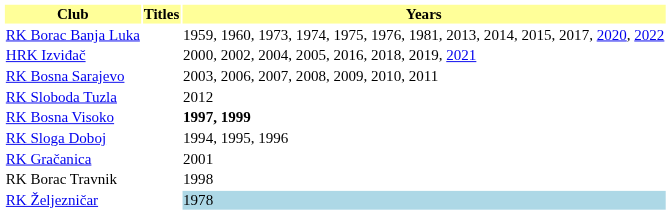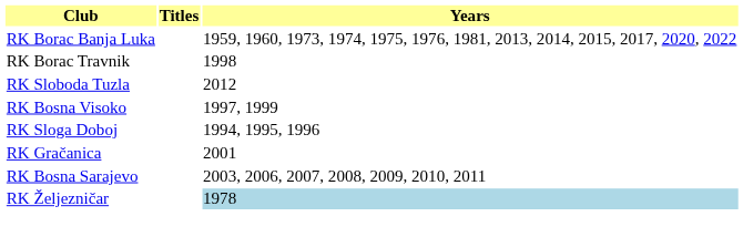 <table class="wikit able">
 <tr>
 </tr>
 <tr style="background-color:#FFFF99;">
 <th>Club</th>
 <th>Titles</th>
 <th>Years</th>
 </tr>
 <tr>
 <td><a href='#'>RK Borac Banja Luka</a></td>
 <td></td>
 <td>1959, 1960, 1973, 1974, 1975, 1976, 1981, 2013, 2014, 2015, 2017, <a href='#'>2020</a>, <a href='#'>2022</a></td>
 </tr>
 <tr>
-<td><a href='#'>HRK Izviđač</a></td>
+<td>RK Borac Travnik</td>
 <td></td>
-<td>2000, 2002, 2004, 2005, 2016, 2018, 2019, <a href='#'>2021</a></td>
-</tr>
-<tr>
-<td><a href='#'>RK Bosna Sarajevo</a></td>
-<td></td>
-<td>2003, 2006, 2007, 2008, 2009, 2010, 2011</td>
+<td>1998</td>
 </tr>
 <tr>
 <td><a href='#'>RK Sloboda Tuzla</a></td>
 <td></td>
 <td>2012</td>
 </tr>
 <tr>
 <td><a href='#'>RK Bosna Visoko</a></td>
 <td></td>
-<td><strong>1997, 1999</strong></td>
+<td>1997, 1999</td>
 </tr>
 <tr>
 <td><a href='#'>RK Sloga Doboj</a></td>
 <td></td>
 <td>1994, 1995, 1996</td>
 </tr>
 <tr>
 <td><a href='#'>RK Gračanica</a></td>
 <td></td>
 <td>2001</td>
 </tr>
 <tr>
-<td>RK Borac Travnik</td>
+<td><a href='#'>RK Bosna Sarajevo</a></td>
 <td></td>
-<td>1998</td>
+<td>2003, 2006, 2007, 2008, 2009, 2010, 2011</td>
 </tr>
 <tr>
 <td><a href='#'>RK Željezničar</a></td>
 <td></td>
 <td style="background: lightblue;">1978</td>
 </tr>
 </table>
